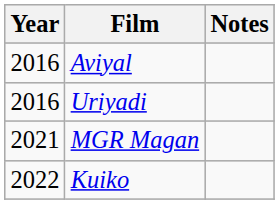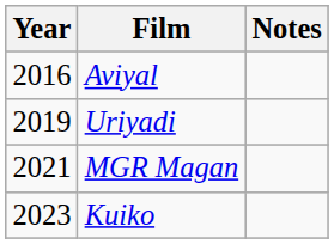 <table class= "wikitable">
 <tr>
 <th>Year</th>
 <th>Film</th>
 <th>Notes</th>
 </tr>
 <tr>
 <td>2016</td>
 <td><em><a href='#'>Aviyal</a></em></td>
 <td></td>
 </tr>
 <tr>
-<td>2016</td>
+<td>2019</td>
 <td><em><a href='#'>Uriyadi</a></em></td>
 <td></td>
 </tr>
 <tr>
 <td>2021</td>
 <td><em><a href='#'>MGR Magan</a></em></td>
 <td></td>
 </tr>
 <tr>
-<td>2022</td>
+<td>2023</td>
 <td><em><a href='#'>Kuiko</a></em></td>
 <td></td>
 </tr>
 </table>
